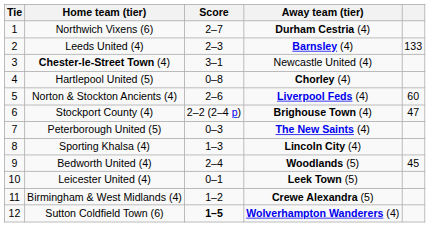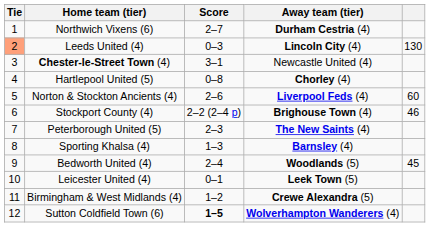 <table class="wikitable" style="text-align:center; font-size:85%">
 <tr>
 <th>Tie</th>
 <th>Home team (tier)</th>
 <th>Score</th>
 <th>Away team (tier)</th>
 <th></th>
 </tr>
 <tr>
 <td>1</td>
 <td>Northwich Vixens (6)</td>
 <td>2–7</td>
 <td><strong>Durham Cestria</strong> (4)</td>
 <td></td>
 </tr>
 <tr>
-<td>2</td>
+<td style="background: lightsalmon;">2</td>
 <td>Leeds United (4)</td>
-<td>2–3</td>
-<td><strong><a href='#'>Barnsley</a></strong> (4)</td>
-<td>133</td>
+<td>0–3</td>
+<td><strong>Lincoln City</strong> (4)</td>
+<td>130</td>
 </tr>
 <tr>
 <td>3</td>
 <td><strong>Chester-le-Street Town</strong> (4)</td>
 <td>3–1</td>
 <td>Newcastle United (4)</td>
 <td></td>
 </tr>
 <tr>
 <td>4</td>
 <td>Hartlepool United (5)</td>
 <td>0–8</td>
 <td><strong>Chorley</strong> (4)</td>
 <td></td>
 </tr>
 <tr>
 <td>5</td>
 <td>Norton & Stockton Ancients (4)</td>
 <td>2–6</td>
 <td><strong><a href='#'>Liverpool Feds</a></strong> (4)</td>
 <td>60</td>
 </tr>
 <tr>
 <td>6</td>
 <td>Stockport County (4)</td>
 <td>2–2 (2–4 <a href='#'>p</a>)</td>
 <td><strong>Brighouse Town</strong> (4)</td>
-<td>47</td>
+<td>46</td>
 </tr>
 <tr>
 <td>7</td>
 <td>Peterborough United (5)</td>
-<td>0–3</td>
+<td>2–3</td>
 <td><strong><a href='#'>The New Saints</a></strong> (4)</td>
 <td></td>
 </tr>
 <tr>
 <td>8</td>
 <td>Sporting Khalsa (4)</td>
 <td>1–3</td>
-<td><strong>Lincoln City</strong> (4)</td>
+<td><strong><a href='#'>Barnsley</a></strong> (4)</td>
 <td></td>
 </tr>
 <tr>
 <td>9</td>
 <td>Bedworth United (4)</td>
 <td>2–4</td>
 <td><strong>Woodlands</strong> (5)</td>
 <td>45</td>
 </tr>
 <tr>
 <td>10</td>
 <td>Leicester United (4)</td>
 <td>0–1</td>
 <td><strong>Leek Town</strong> (5)</td>
 <td></td>
 </tr>
 <tr>
 <td>11</td>
 <td>Birmingham & West Midlands (4)</td>
 <td>1–2</td>
 <td><strong>Crewe Alexandra</strong> (5)</td>
 <td></td>
 </tr>
 <tr>
 <td>12</td>
 <td>Sutton Coldfield Town (6)</td>
 <td><strong>1–5</strong></td>
 <td><strong><a href='#'>Wolverhampton Wanderers</a></strong> (4)</td>
 <td></td>
 </tr>
 </table>
